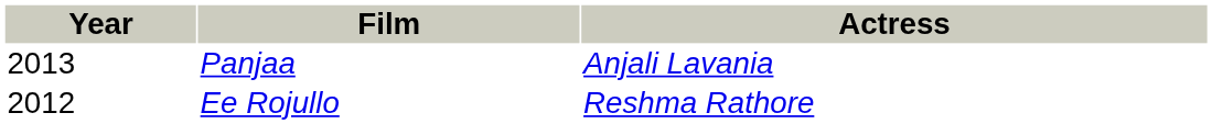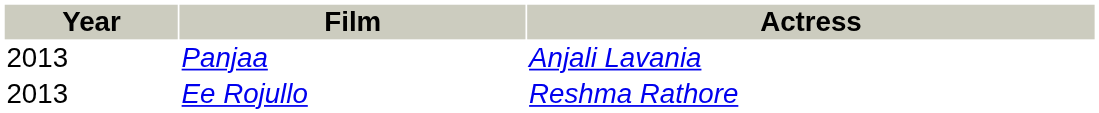 <table cellspacing="1" cellpadding="1" border="0" style="width:50%;">
 <tr style="background:#ccccbf;">
 <th>Year</th>
 <th>Film</th>
 <th>Actress</th>
 </tr>
 <tr>
 <td>2013</td>
 <td><em><a href='#'>Panjaa</a></em></td>
 <td><em><a href='#'>Anjali Lavania</a></em></td>
 </tr>
 <tr>
-<td>2012</td>
+<td>2013</td>
 <td><em><a href='#'>Ee Rojullo</a></em></td>
 <td><em><a href='#'>Reshma Rathore</a></em></td>
 </tr>
 <tr style="background:#f0f0f0;">
 </tr>
 </table>
